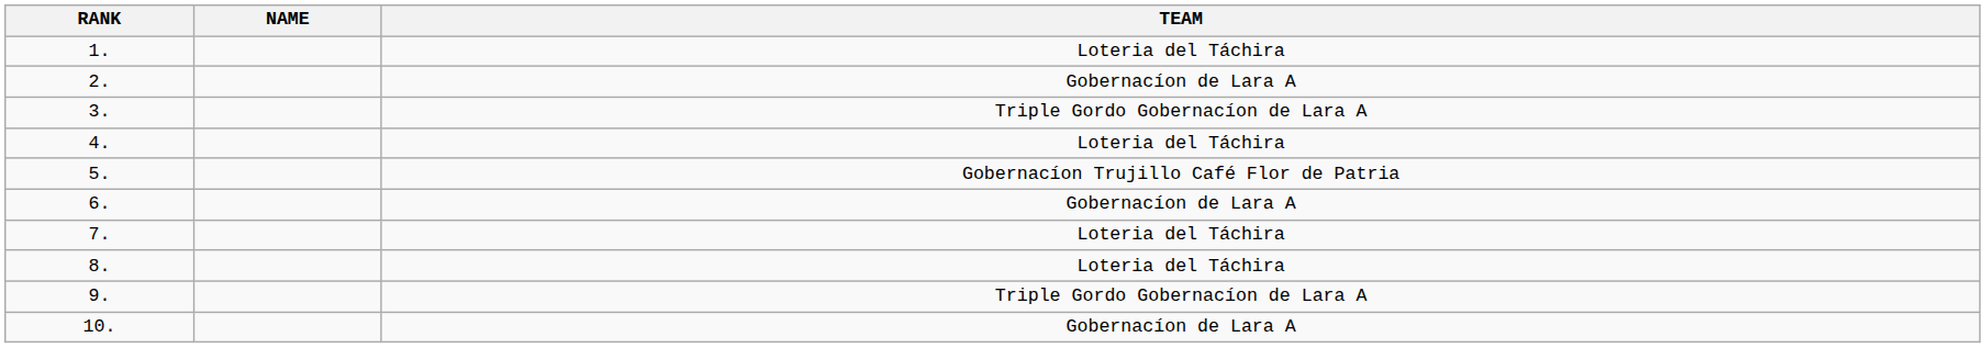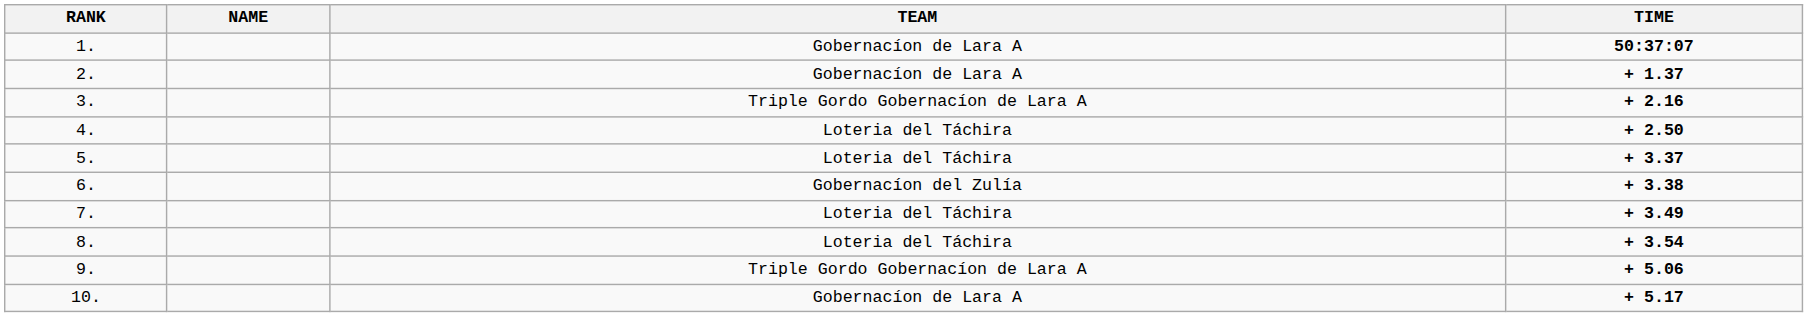 <table class=wikitable style="font-size:90%" width="80%">
 <tr>
 <th>RANK</th>
 <th>NAME</th>
 <th>TEAM</th>
+<th>TIME</th>
 </tr>
 <tr>
 <td align="center">1.</td>
 <td></td>
-<td align="center">Loteria del Táchira</td>
+<td align="center"> Gobernacíon de Lara A</td>
+<td align="center"><strong>50:37:07</strong></td>
 </tr>
 <tr>
 <td align="center">2.</td>
 <td></td>
 <td align="center"> Gobernacíon de Lara A</td>
+<td align="center"><strong>+ 1.37</strong></td>
 </tr>
 <tr>
 <td align="center">3.</td>
 <td></td>
 <td align="center">Triple Gordo Gobernacíon de Lara A</td>
+<td align="center"><strong>+ 2.16</strong></td>
 </tr>
 <tr>
 <td align="center">4.</td>
 <td></td>
 <td align="center">Loteria del Táchira</td>
+<td align="center"><strong>+ 2.50</strong></td>
 </tr>
 <tr>
 <td align="center">5.</td>
 <td></td>
-<td align="center">Gobernacíon Trujillo Café Flor de Patria</td>
+<td align="center">Loteria del Táchira</td>
+<td align="center"><strong>+ 3.37</strong></td>
 </tr>
 <tr>
 <td align="center">6.</td>
 <td></td>
-<td align="center"> Gobernacíon de Lara A</td>
+<td align="center">Gobernacíon del Zulía</td>
+<td align="center"><strong>+ 3.38</strong></td>
 </tr>
 <tr>
 <td align="center">7.</td>
 <td></td>
 <td align="center">Loteria del Táchira</td>
+<td align="center"><strong>+ 3.49</strong></td>
 </tr>
 <tr>
 <td align="center">8.</td>
 <td></td>
 <td align="center">Loteria del Táchira</td>
+<td align="center"><strong>+ 3.54</strong></td>
 </tr>
 <tr>
 <td align="center">9.</td>
 <td></td>
 <td align="center">Triple Gordo Gobernacíon de Lara A</td>
+<td align="center"><strong>+ 5.06</strong></td>
 </tr>
 <tr>
 <td align="center">10.</td>
 <td></td>
 <td align="center"> Gobernacíon de Lara A</td>
+<td align="center"><strong>+ 5.17</strong></td>
 </tr>
 </table>
